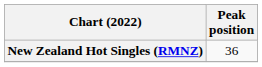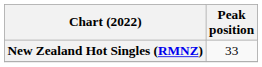 <table class="wikitable sortable plainrowheaders" style="text-align:center">
 <tr>
 <th scope="col">Chart (2022)</th>
 <th scope="col">Peak<br>position</th>
 </tr>
 <tr>
 <th scope="row">New Zealand Hot Singles (<a href='#'>RMNZ</a>)</th>
-<td>36</td>
+<td>33</td>
 </tr>
 <tr>
 </tr>
 </table>
